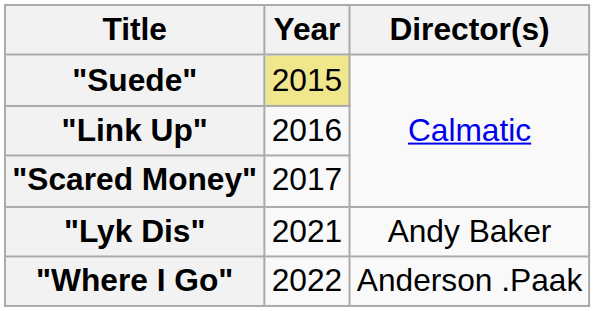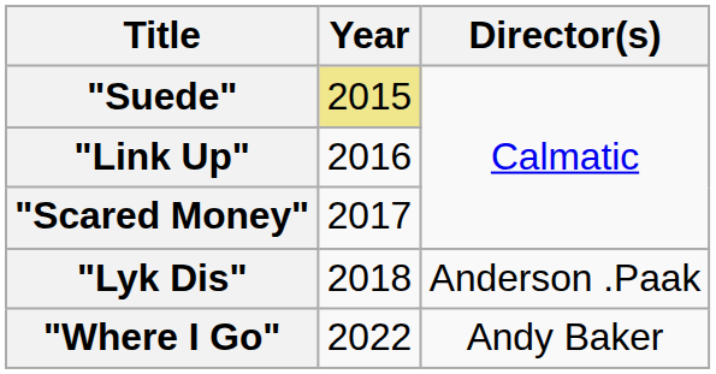 <table class="wikitable plainrowheaders" style="text-align:center;">
 <tr>
 <th scope="col">Title</th>
 <th scope="col">Year</th>
 <th scope="col">Director(s)</th>
 </tr>
 <tr>
 <th scope="row">"Suede"</th>
 <td style="background: khaki;">2015</td>
 <td rowspan="3"><a href='#'>Calmatic</a></td>
 </tr>
 <tr>
 <th scope="row">"Link Up"</th>
 <td>2016</td>
 </tr>
 <tr>
 <th scope="row">"Scared Money"</th>
 <td>2017</td>
 </tr>
 <tr>
 <th scope="row">"Lyk Dis"</th>
-<td>2021</td>
-<td>Andy Baker</td>
+<td>2018</td>
+<td>Anderson .Paak</td>
 </tr>
 <tr>
 <th scope="row">"Where I Go"</th>
 <td>2022</td>
-<td>Anderson .Paak</td>
+<td>Andy Baker</td>
 </tr>
 </table>
